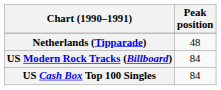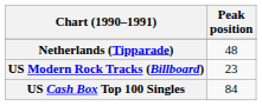 <table class="wikitable sortable plainrowheaders" style="text-align:center">
 <tr>
 <th scope="col">Chart (1990–1991)</th>
 <th scope="col">Peak<br>position</th>
 </tr>
 <tr>
 </tr>
 <tr>
 </tr>
 <tr>
 </tr>
 <tr>
 <th scope="row">Netherlands (<a href='#'>Tipparade</a>)</th>
 <td>48</td>
 </tr>
 <tr>
 <th scope="row">US <a href='#'>Modern Rock Tracks</a> (<em><a href='#'>Billboard</a></em>)</th>
-<td>84</td>
+<td>23</td>
 </tr>
 <tr>
 <th scope="row">US <em><a href='#'>Cash Box</a></em> Top 100 Singles</th>
 <td>84</td>
 </tr>
 </table>
